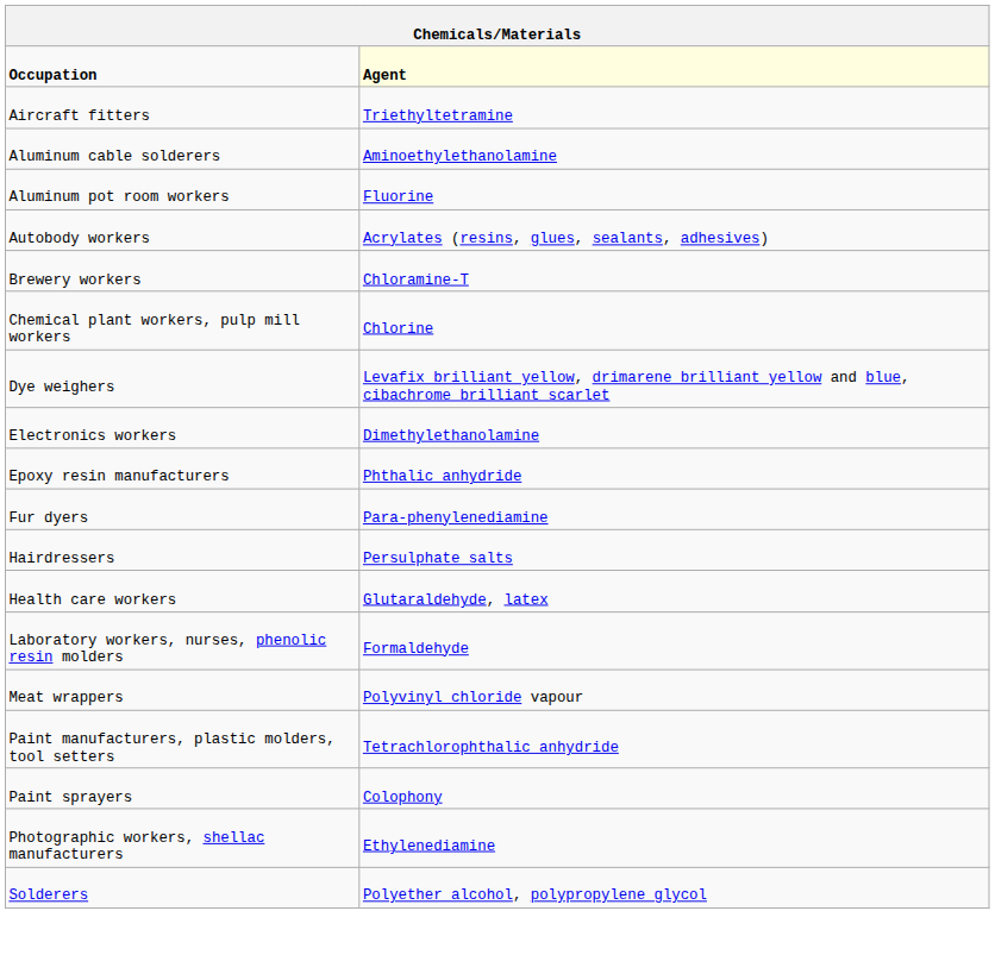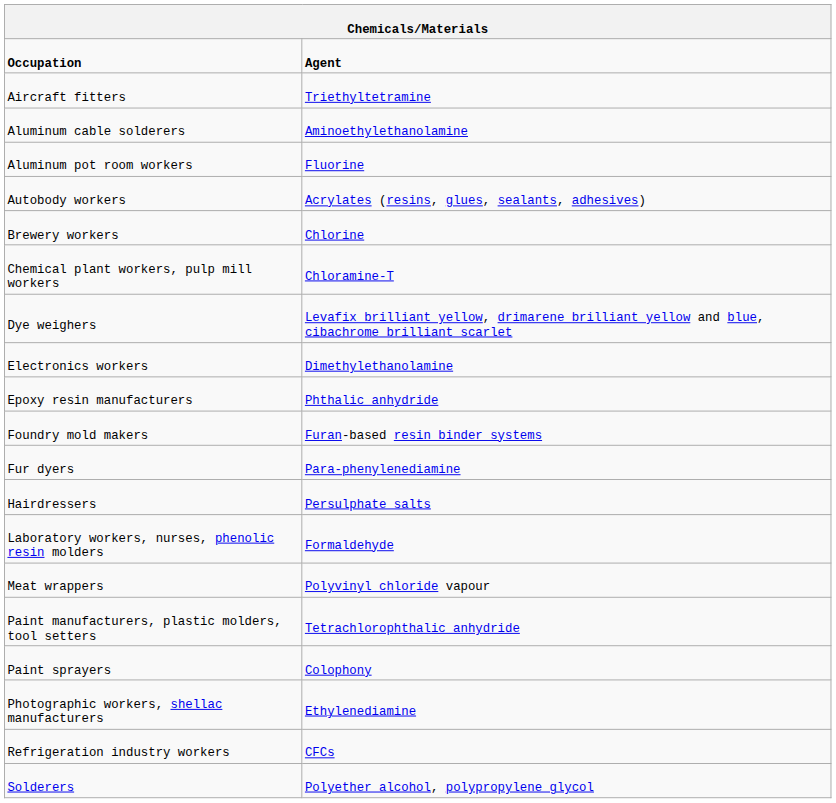 <table class="wikitable">
 <tr>
 <th colspan=2><br><strong>Chemicals/Materials</strong></th>
 </tr>
 <tr>
 <td><br><strong>Occupation</strong></td>
-<td style="background: lightyellow;"><br><strong>Agent</strong></td>
+<td><br><strong>Agent</strong></td>
 </tr>
 <tr>
 <td><br>Aircraft fitters</td>
 <td><br><a href='#'>Triethyltetramine</a></td>
 </tr>
 <tr>
 <td><br>Aluminum cable solderers</td>
 <td><br><a href='#'>Aminoethylethanolamine</a></td>
 </tr>
 <tr>
 <td><br>Aluminum pot room workers</td>
 <td><br><a href='#'>Fluorine</a></td>
 </tr>
 <tr>
 <td><br>Autobody workers</td>
 <td><br><a href='#'>Acrylates</a> (<a href='#'>resins</a>, <a href='#'>glues</a>, <a href='#'>sealants</a>, <a href='#'>adhesives</a>)</td>
 </tr>
 <tr>
 <td><br>Brewery workers</td>
-<td><br><a href='#'>Chloramine-T</a></td>
+<td><br><a href='#'>Chlorine</a></td>
 </tr>
 <tr>
 <td><br>Chemical plant workers, pulp mill workers</td>
-<td><br><a href='#'>Chlorine</a></td>
+<td><br><a href='#'>Chloramine-T</a></td>
 </tr>
 <tr>
 <td><br>Dye weighers</td>
 <td><br><a href='#'>Levafix brilliant yellow</a>, <a href='#'>drimarene brilliant yellow</a> and <a href='#'>blue</a>, <a href='#'>cibachrome brilliant scarlet</a></td>
 </tr>
 <tr>
 <td><br>Electronics workers</td>
 <td><br><a href='#'>Dimethylethanolamine</a></td>
 </tr>
 <tr>
 <td><br>Epoxy resin manufacturers</td>
 <td><br><a href='#'>Phthalic anhydride</a></td>
 </tr>
 <tr>
+<td><br>Foundry mold makers</td>
+<td><br><a href='#'>Furan</a>-based <a href='#'>resin binder systems</a></td>
+</tr>
+<tr>
 <td><br>Fur dyers</td>
 <td><br><a href='#'>Para-phenylenediamine</a></td>
 </tr>
 <tr>
 <td><br>Hairdressers</td>
 <td><br><a href='#'>Persulphate salts</a></td>
-</tr>
-<tr>
-<td><br>Health care workers</td>
-<td><br><a href='#'>Glutaraldehyde</a>, <a href='#'>latex</a></td>
 </tr>
 <tr>
 <td><br>Laboratory workers, nurses, <a href='#'>phenolic resin</a> molders</td>
 <td><br><a href='#'>Formaldehyde</a></td>
 </tr>
 <tr>
 <td><br>Meat wrappers</td>
 <td><br><a href='#'>Polyvinyl chloride</a> vapour</td>
 </tr>
 <tr>
 <td><br>Paint manufacturers, plastic molders, tool setters</td>
 <td><br><a href='#'>Tetrachlorophthalic anhydride</a></td>
 </tr>
 <tr>
 <td><br>Paint sprayers</td>
 <td><br><a href='#'>Colophony</a></td>
 </tr>
 <tr>
 <td><br>Photographic workers, <a href='#'>shellac</a> manufacturers</td>
 <td><br><a href='#'>Ethylenediamine</a></td>
 </tr>
 <tr>
+<td><br>Refrigeration industry workers</td>
+<td><br><a href='#'>CFCs</a></td>
+</tr>
+<tr>
 <td><br><a href='#'>Solderers</a></td>
 <td><br><a href='#'>Polyether alcohol</a>, <a href='#'>polypropylene glycol</a></td>
 </tr>
 </table>
